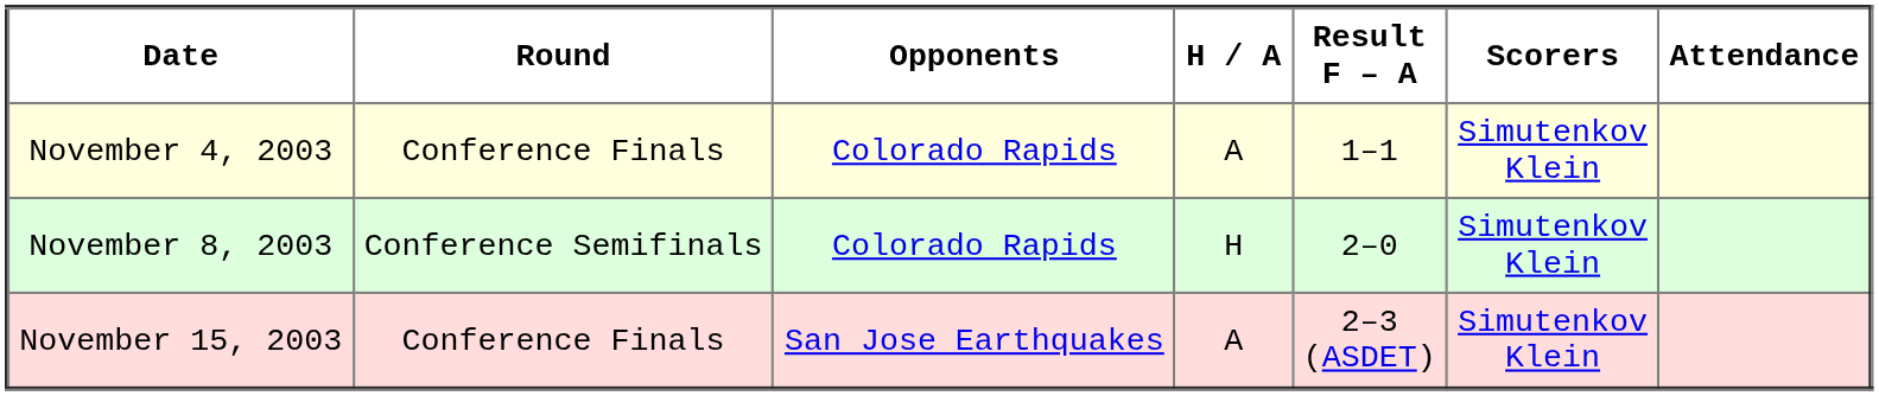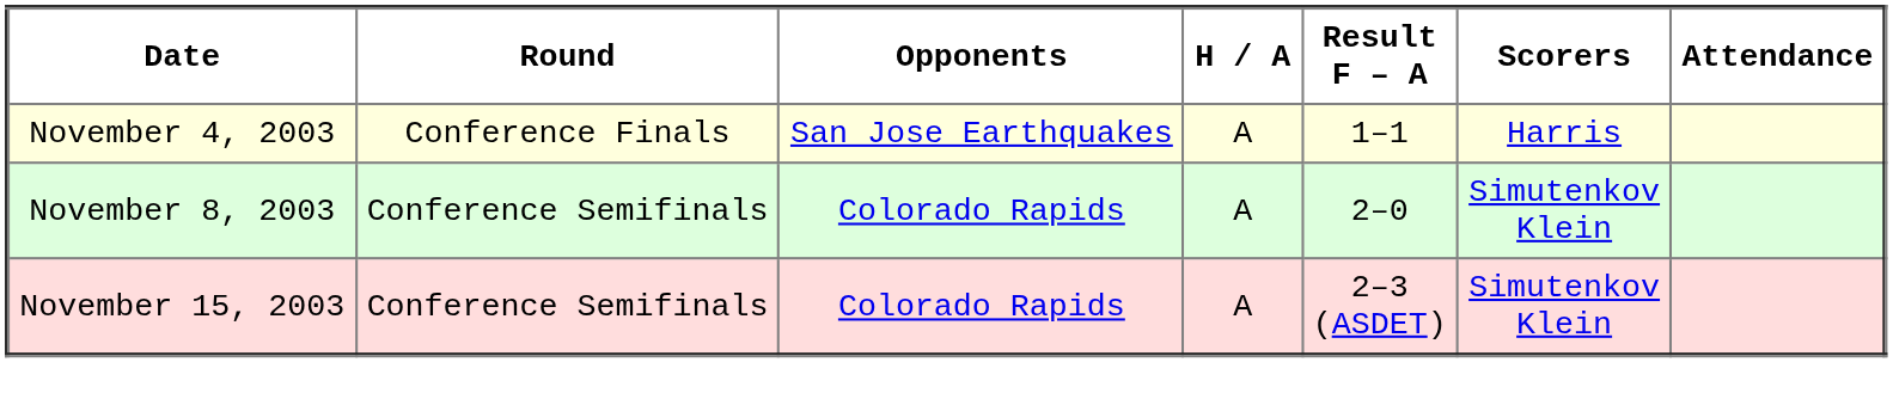 <table border="2" cellpadding="4" style="border-collapse:collapse; text-align:center;">
 <tr>
 <th><strong>Date</strong></th>
 <th><strong>Round</strong></th>
 <th><strong>Opponents</strong></th>
 <th><strong>H / A</strong></th>
 <th><strong>Result<br>F – A</strong></th>
 <th><strong>Scorers</strong></th>
 <th><strong>Attendance</strong></th>
 </tr>
 <tr bgcolor="#ffffdd">
 <td>November 4, 2003</td>
 <td>Conference Finals</td>
-<td><a href='#'>Colorado Rapids</a></td>
+<td><a href='#'>San Jose Earthquakes</a></td>
 <td>A</td>
 <td>1–1</td>
-<td><a href='#'>Simutenkov</a> <br> <a href='#'>Klein</a></td>
+<td><a href='#'>Harris</a></td>
 <td></td>
 </tr>
 <tr bgcolor="#ddffdd">
 <td>November 8, 2003</td>
 <td>Conference Semifinals</td>
 <td><a href='#'>Colorado Rapids</a></td>
-<td>H</td>
+<td>A</td>
 <td>2–0</td>
 <td><a href='#'>Simutenkov</a> <br> <a href='#'>Klein</a></td>
 <td></td>
 </tr>
 <tr bgcolor="#ffdddd">
 <td>November 15, 2003</td>
-<td>Conference Finals</td>
-<td><a href='#'>San Jose Earthquakes</a></td>
+<td>Conference Semifinals</td>
+<td><a href='#'>Colorado Rapids</a></td>
 <td>A</td>
 <td>2–3 <br>(<a href='#'>ASDET</a>)</td>
 <td><a href='#'>Simutenkov</a> <br> <a href='#'>Klein</a></td>
 <td></td>
 </tr>
 </table>
